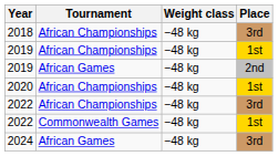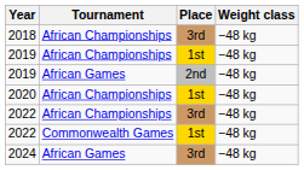 <table class=wikitable>
 <tr>
 <th>Year</th>
 <th>Tournament</th>
+<th>Place</th>
 <th>Weight class</th>
-<th>Place</th>
 </tr>
 <tr>
 <td>2018</td>
 <td><a href='#'>African Championships</a></td>
+<td bgcolor="cc9966" align="center">3rd</td>
 <td>−48 kg</td>
-<td bgcolor="cc9966" align="center">3rd</td>
 </tr>
 <tr>
 <td>2019</td>
 <td><a href='#'>African Championships</a></td>
+<td bgcolor="gold" align="center">1st</td>
 <td>−48 kg</td>
-<td bgcolor="gold" align="center">1st</td>
 </tr>
 <tr>
 <td>2019</td>
 <td><a href='#'>African Games</a></td>
+<td bgcolor="silver" align="center">2nd</td>
 <td>−48 kg</td>
-<td bgcolor="silver" align="center">2nd</td>
 </tr>
 <tr>
 <td>2020</td>
 <td><a href='#'>African Championships</a></td>
+<td bgcolor="gold" align="center">1st</td>
 <td>−48 kg</td>
-<td bgcolor="gold" align="center">1st</td>
 </tr>
 <tr>
 <td>2022</td>
 <td><a href='#'>African Championships</a></td>
+<td bgcolor="cc9966" align="center">3rd</td>
 <td>−48 kg</td>
-<td bgcolor="cc9966" align="center">3rd</td>
 </tr>
 <tr>
 <td>2022</td>
 <td><a href='#'>Commonwealth Games</a></td>
+<td bgcolor="gold" align="center">1st</td>
 <td>−48 kg</td>
-<td bgcolor="gold" align="center">1st</td>
 </tr>
 <tr>
 <td>2024</td>
 <td><a href='#'>African Games</a></td>
+<td bgcolor="cc9966" align="center">3rd</td>
 <td>−48 kg</td>
-<td bgcolor="cc9966" align="center">3rd</td>
 </tr>
 </table>
